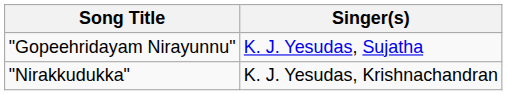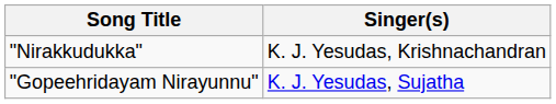 <table class="wikitable">
 <tr>
 <th>Song Title</th>
 <th>Singer(s)</th>
 </tr>
 <tr>
+<td>"Nirakkudukka"</td>
+<td>K. J. Yesudas, Krishnachandran</td>
+</tr>
+<tr>
 <td>"Gopeehridayam Nirayunnu"</td>
 <td><a href='#'>K. J. Yesudas</a>, <a href='#'>Sujatha</a></td>
 </tr>
-<tr>
-<td>"Nirakkudukka"</td>
-<td>K. J. Yesudas, Krishnachandran</td>
-</tr>
 </table>
